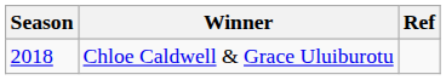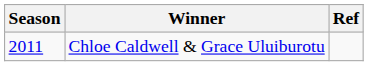 <table class="wikitable">
 <tr>
 <th>Season</th>
 <th>Winner</th>
 <th>Ref</th>
 </tr>
 <tr>
-<td><a href='#'>2018</a></td>
+<td><a href='#'>2011</a></td>
 <td><a href='#'>Chloe Caldwell</a> & <a href='#'>Grace Uluiburotu</a></td>
 <td></td>
 </tr>
 </table>
